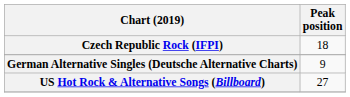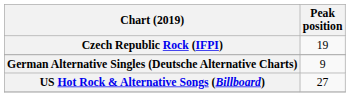 <table class="wikitable sortable plainrowheaders" style="text-align:center">
 <tr>
 <th scope="col">Chart (2019)</th>
 <th scope="col">Peak<br> position</th>
 </tr>
 <tr>
 <th scope="row">Czech Republic <a href='#'>Rock</a> (<a href='#'>IFPI</a>)</th>
-<td>18</td>
+<td>19</td>
 </tr>
 <tr>
 </tr>
 <tr>
 <th scope="row">German Alternative Singles (Deutsche Alternative Charts)</th>
 <td>9</td>
 </tr>
 <tr>
 <th scope="row">US <a href='#'>Hot Rock & Alternative Songs</a> (<em><a href='#'>Billboard</a></em>)</th>
 <td>27</td>
 </tr>
 <tr>
 </tr>
 </table>
